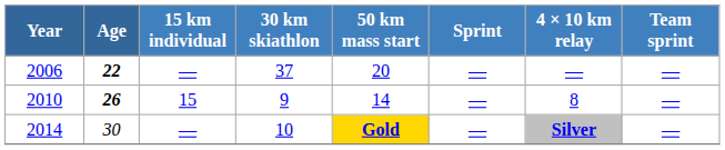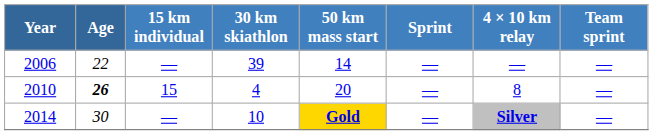 <table class="wikitable" style="font-size:95%; text-align:center; border:grey solid 1px; border-collapse:collapse; background:#ffffff;">
 <tr>
 <th style="background-color:#369; color:white; width:60px;"> Year </th>
 <th style="background-color:#369; color:white; width:40px;"> Age </th>
 <th style="background-color:#4180be; color:white; width:75px;"> 15 km <br> individual </th>
 <th style="background-color:#4180be; color:white; width:75px;"> 30 km <br> skiathlon </th>
 <th style="background-color:#4180be; color:white; width:75px;"> 50 km <br> mass start </th>
 <th style="background-color:#4180be; color:white; width:75px;"> Sprint </th>
 <th style="background-color:#4180be; color:white; width:75px;"> 4 × 10 km <br> relay </th>
 <th style="background-color:#4180be; color:white; width:75px;"> Team <br> sprint </th>
 </tr>
 <tr>
 <td><a href='#'>2006</a></td>
-<td><strong><em>22</em></strong></td>
+<td><em>22</em></td>
 <td><a href='#'>—</a></td>
-<td><a href='#'>37</a></td>
-<td><a href='#'>20</a></td>
+<td><a href='#'>39</a></td>
+<td><a href='#'>14</a></td>
 <td><a href='#'>—</a></td>
 <td><a href='#'>—</a></td>
 <td><a href='#'>—</a></td>
 </tr>
 <tr>
 <td><a href='#'>2010</a></td>
 <td><strong><em>26</em></strong></td>
 <td><a href='#'>15</a></td>
-<td><a href='#'>9</a></td>
-<td><a href='#'>14</a></td>
+<td><a href='#'>4</a></td>
+<td><a href='#'>20</a></td>
 <td><a href='#'>—</a></td>
 <td><a href='#'>8</a></td>
 <td><a href='#'>—</a></td>
 </tr>
 <tr>
 <td><a href='#'>2014</a></td>
 <td><em>30</em></td>
 <td><a href='#'>—</a></td>
 <td><a href='#'>10</a></td>
 <td bgcolor=gold><a href='#'><strong>Gold</strong></a></td>
 <td><a href='#'>—</a></td>
 <td bgcolor=silver><a href='#'><strong>Silver</strong></a></td>
 <td><a href='#'>—</a></td>
 </tr>
 <tr>
 </tr>
 </table>
